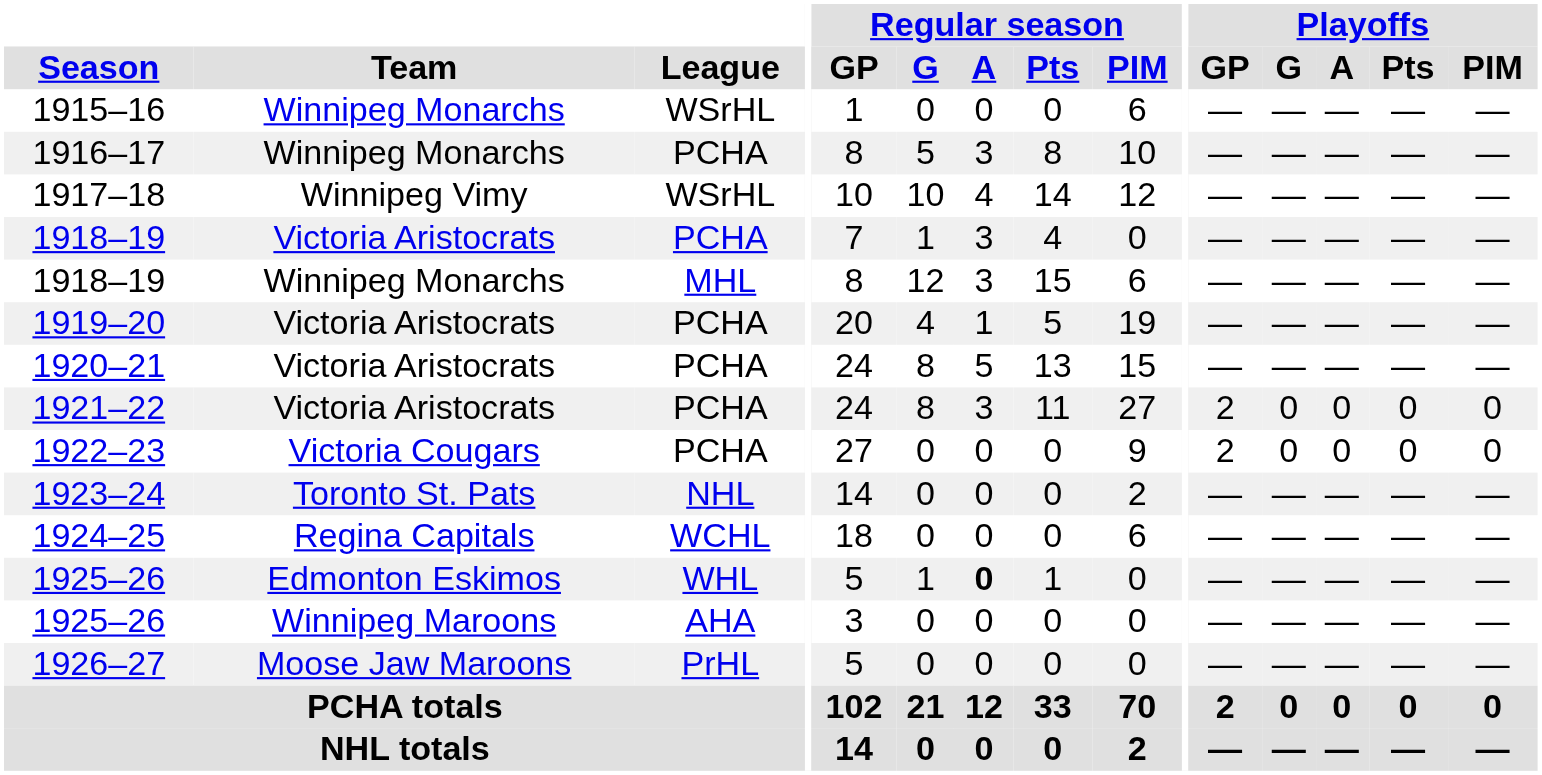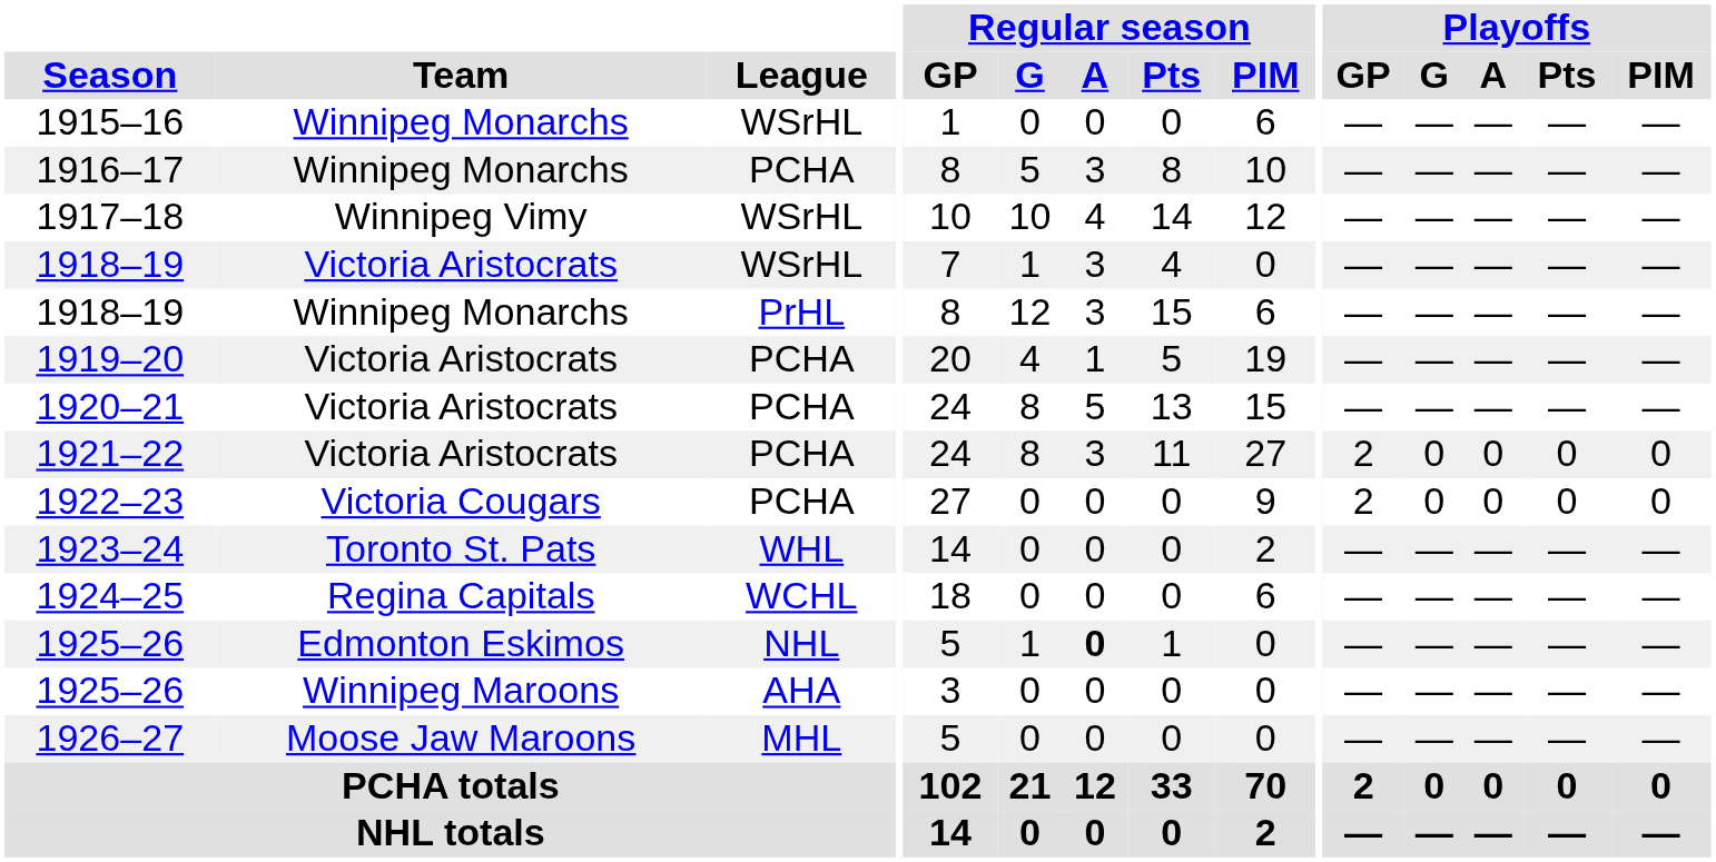 <table border="0" cellpadding="1" cellspacing="0" style="text-align:center; width:45em">
 <tr bgcolor="#e0e0e0">
 <th colspan="3" bgcolor="#ffffff"></th>
 <th rowspan="100" bgcolor="#ffffff"></th>
 <th colspan="5"><a href='#'>Regular season</a></th>
 <th rowspan="100" bgcolor="#ffffff"></th>
 <th colspan="5"><a href='#'>Playoffs</a></th>
 </tr>
 <tr bgcolor="#e0e0e0">
 <th><a href='#'>Season</a></th>
 <th>Team</th>
 <th>League</th>
 <th>GP</th>
 <th><a href='#'>G</a></th>
 <th><a href='#'>A</a></th>
 <th><a href='#'>Pts</a></th>
 <th><a href='#'>PIM</a></th>
 <th>GP</th>
 <th>G</th>
 <th>A</th>
 <th>Pts</th>
 <th>PIM</th>
 </tr>
 <tr>
 <td>1915–16</td>
 <td><a href='#'>Winnipeg Monarchs</a></td>
 <td>WSrHL</td>
 <td>1</td>
 <td>0</td>
 <td>0</td>
 <td>0</td>
 <td>6</td>
 <td>—</td>
 <td>—</td>
 <td>—</td>
 <td>—</td>
 <td>—</td>
 </tr>
 <tr bgcolor="#f0f0f0">
 <td>1916–17</td>
 <td>Winnipeg Monarchs</td>
 <td>PCHA</td>
 <td>8</td>
 <td>5</td>
 <td>3</td>
 <td>8</td>
 <td>10</td>
 <td>—</td>
 <td>—</td>
 <td>—</td>
 <td>—</td>
 <td>—</td>
 </tr>
 <tr>
 <td>1917–18</td>
 <td>Winnipeg Vimy</td>
 <td>WSrHL</td>
 <td>10</td>
 <td>10</td>
 <td>4</td>
 <td>14</td>
 <td>12</td>
 <td>—</td>
 <td>—</td>
 <td>—</td>
 <td>—</td>
 <td>—</td>
 </tr>
 <tr bgcolor="#f0f0f0">
 <td><a href='#'>1918–19</a></td>
 <td><a href='#'>Victoria Aristocrats</a></td>
-<td><a href='#'>PCHA</a></td>
+<td>WSrHL</td>
 <td>7</td>
 <td>1</td>
 <td>3</td>
 <td>4</td>
 <td>0</td>
 <td>—</td>
 <td>—</td>
 <td>—</td>
 <td>—</td>
 <td>—</td>
 </tr>
 <tr>
 <td>1918–19</td>
 <td>Winnipeg Monarchs</td>
-<td><a href='#'>MHL</a></td>
+<td><a href='#'>PrHL</a></td>
 <td>8</td>
 <td>12</td>
 <td>3</td>
 <td>15</td>
 <td>6</td>
 <td>—</td>
 <td>—</td>
 <td>—</td>
 <td>—</td>
 <td>—</td>
 </tr>
 <tr bgcolor="#f0f0f0">
 <td><a href='#'>1919–20</a></td>
 <td>Victoria Aristocrats</td>
 <td>PCHA</td>
 <td>20</td>
 <td>4</td>
 <td>1</td>
 <td>5</td>
 <td>19</td>
 <td>—</td>
 <td>—</td>
 <td>—</td>
 <td>—</td>
 <td>—</td>
 </tr>
 <tr>
 <td><a href='#'>1920–21</a></td>
 <td>Victoria Aristocrats</td>
 <td>PCHA</td>
 <td>24</td>
 <td>8</td>
 <td>5</td>
 <td>13</td>
 <td>15</td>
 <td>—</td>
 <td>—</td>
 <td>—</td>
 <td>—</td>
 <td>—</td>
 </tr>
 <tr bgcolor="#f0f0f0">
 <td><a href='#'>1921–22</a></td>
 <td>Victoria Aristocrats</td>
 <td>PCHA</td>
 <td>24</td>
 <td>8</td>
 <td>3</td>
 <td>11</td>
 <td>27</td>
 <td>2</td>
 <td>0</td>
 <td>0</td>
 <td>0</td>
 <td>0</td>
 </tr>
 <tr>
 <td><a href='#'>1922–23</a></td>
 <td><a href='#'>Victoria Cougars</a></td>
 <td>PCHA</td>
 <td>27</td>
 <td>0</td>
 <td>0</td>
 <td>0</td>
 <td>9</td>
 <td>2</td>
 <td>0</td>
 <td>0</td>
 <td>0</td>
 <td>0</td>
 </tr>
 <tr bgcolor="#f0f0f0">
 <td><a href='#'>1923–24</a></td>
 <td><a href='#'>Toronto St. Pats</a></td>
-<td><a href='#'>NHL</a></td>
+<td><a href='#'>WHL</a></td>
 <td>14</td>
 <td>0</td>
 <td>0</td>
 <td>0</td>
 <td>2</td>
 <td>—</td>
 <td>—</td>
 <td>—</td>
 <td>—</td>
 <td>—</td>
 </tr>
 <tr>
 <td><a href='#'>1924–25</a></td>
 <td><a href='#'>Regina Capitals</a></td>
 <td><a href='#'>WCHL</a></td>
 <td>18</td>
 <td>0</td>
 <td>0</td>
 <td>0</td>
 <td>6</td>
 <td>—</td>
 <td>—</td>
 <td>—</td>
 <td>—</td>
 <td>—</td>
 </tr>
 <tr bgcolor="#f0f0f0">
 <td><a href='#'>1925–26</a></td>
 <td><a href='#'>Edmonton Eskimos</a></td>
-<td><a href='#'>WHL</a></td>
+<td><a href='#'>NHL</a></td>
 <td>5</td>
 <td>1</td>
 <td><strong>0</strong></td>
 <td>1</td>
 <td>0</td>
 <td>—</td>
 <td>—</td>
 <td>—</td>
 <td>—</td>
 <td>—</td>
 </tr>
 <tr>
 <td><a href='#'>1925–26</a></td>
 <td><a href='#'>Winnipeg Maroons</a></td>
 <td><a href='#'>AHA</a></td>
 <td>3</td>
 <td>0</td>
 <td>0</td>
 <td>0</td>
 <td>0</td>
 <td>—</td>
 <td>—</td>
 <td>—</td>
 <td>—</td>
 <td>—</td>
 </tr>
 <tr bgcolor="#f0f0f0">
 <td><a href='#'>1926–27</a></td>
 <td><a href='#'>Moose Jaw Maroons</a></td>
-<td><a href='#'>PrHL</a></td>
+<td><a href='#'>MHL</a></td>
 <td>5</td>
 <td>0</td>
 <td>0</td>
 <td>0</td>
 <td>0</td>
 <td>—</td>
 <td>—</td>
 <td>—</td>
 <td>—</td>
 <td>—</td>
 </tr>
 <tr bgcolor="#e0e0e0">
 <th colspan="3">PCHA totals</th>
 <th>102</th>
 <th>21</th>
 <th>12</th>
 <th>33</th>
 <th>70</th>
 <th>2</th>
 <th>0</th>
 <th>0</th>
 <th>0</th>
 <th>0</th>
 </tr>
 <tr bgcolor="#e0e0e0">
 <th colspan="3">NHL totals</th>
 <th>14</th>
 <th>0</th>
 <th>0</th>
 <th>0</th>
 <th>2</th>
 <th>—</th>
 <th>—</th>
 <th>—</th>
 <th>—</th>
 <th>—</th>
 </tr>
 </table>
